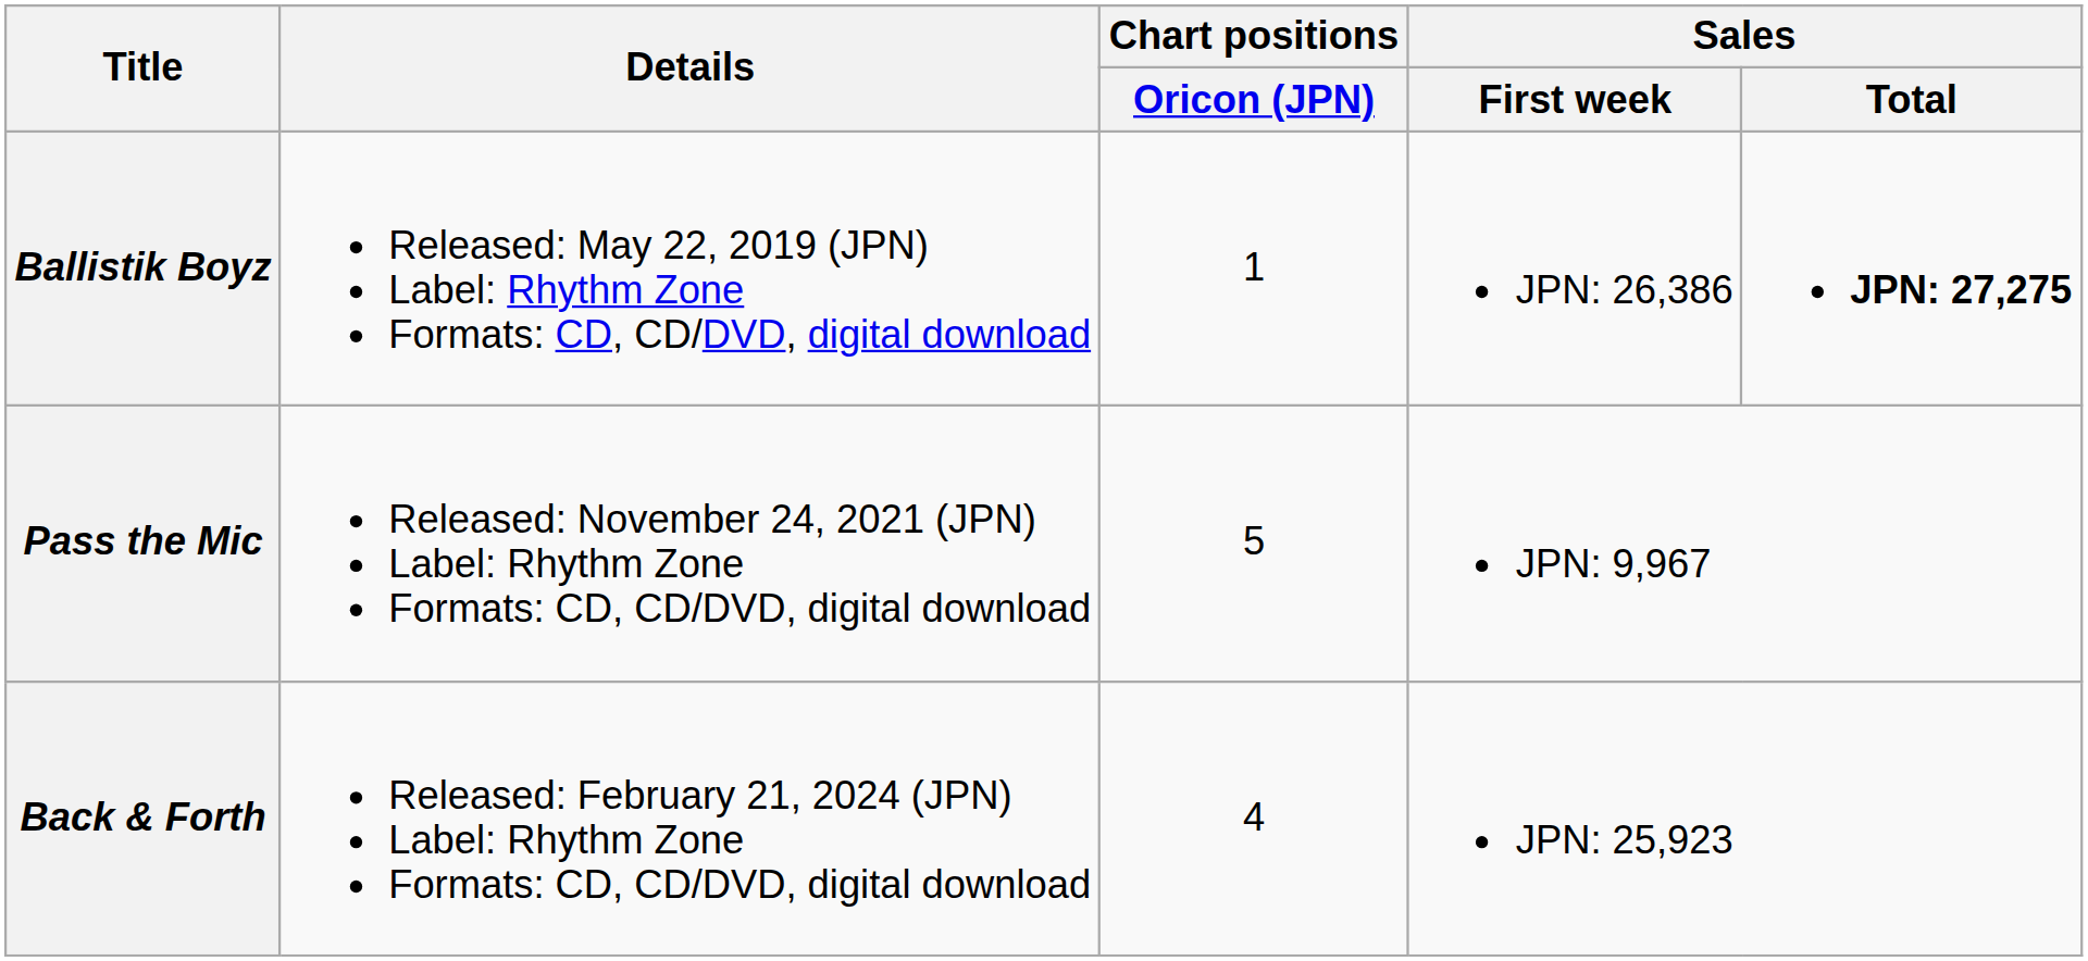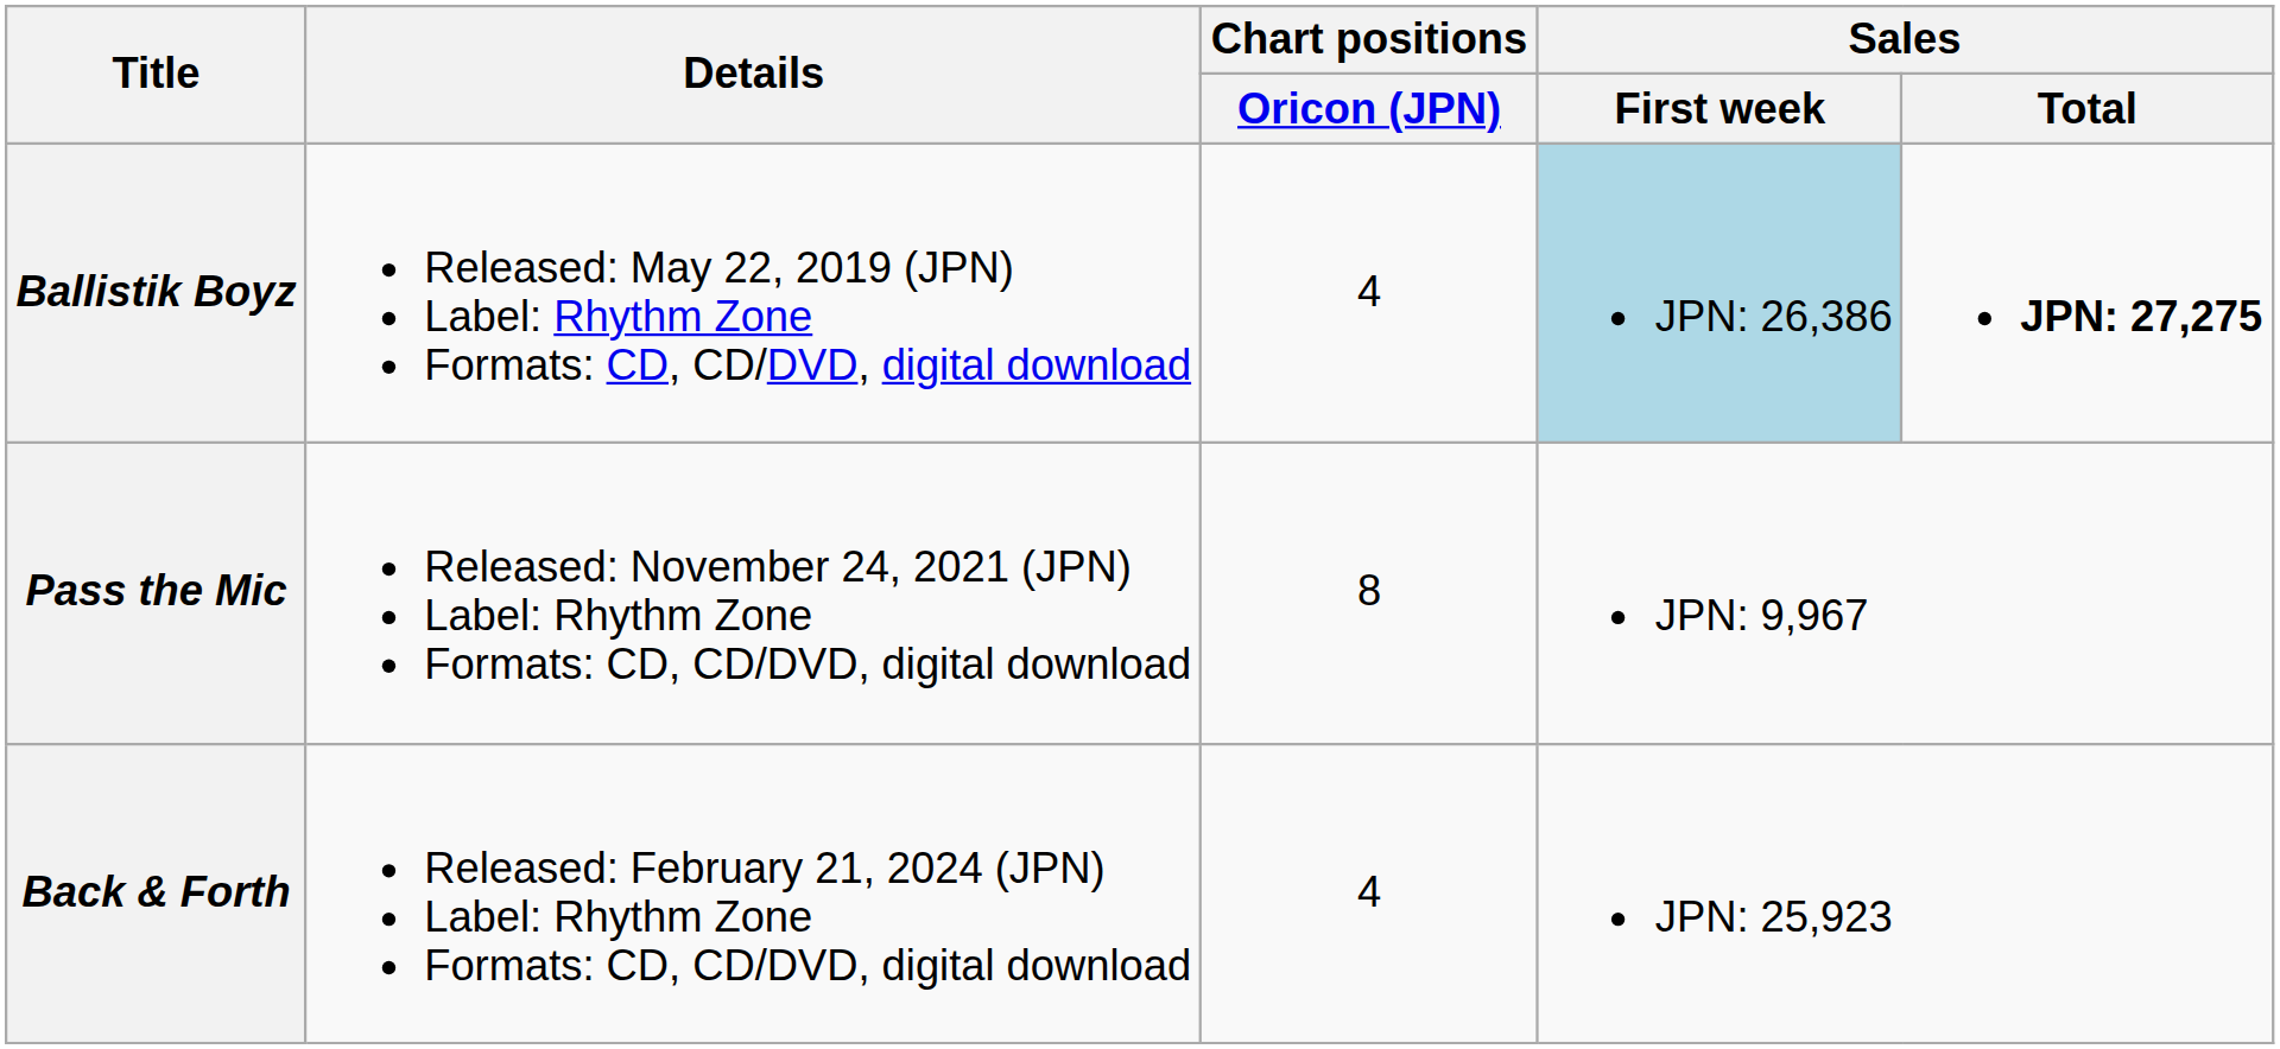 <table class="wikitable plainrowheaders">
 <tr>
 <th rowspan="2">Title</th>
 <th rowspan="2">Details</th>
 <th>Chart positions</th>
 <th colspan="2">Sales</th>
 </tr>
 <tr>
 <th><a href='#'>Oricon (JPN)</a><br></th>
 <th>First week</th>
 <th>Total</th>
 </tr>
 <tr>
 <th scope="row"><em>Ballistik Boyz</em></th>
 <td><br><ul><li>Released: May 22, 2019 (JPN)</li><li>Label: <a href='#'>Rhythm Zone</a></li><li>Formats: <a href='#'>CD</a>, CD/<a href='#'>DVD</a>, <a href='#'>digital download</a></li></ul></td>
-<td align="center">1</td>
-<td><br><ul><li>JPN: 26,386</li></ul></td>
+<td align="center">4</td>
+<td style="background: lightblue;"><br><ul><li>JPN: 26,386</li></ul></td>
 <td><strong><br><ul><li>JPN: 27,275</li></ul></strong></td>
 </tr>
 <tr>
 <th scope="row"><em>Pass the Mic</em></th>
 <td><br><ul><li>Released: November 24, 2021 (JPN)</li><li>Label: Rhythm Zone</li><li>Formats: CD, CD/DVD, digital download</li></ul></td>
-<td align="center">5</td>
+<td align="center">8</td>
 <td colspan="2"><br><ul><li>JPN: 9,967</li></ul></td>
 </tr>
 <tr>
 <th scope="row"><em>Back & Forth</em></th>
 <td><br><ul><li>Released: February 21, 2024 (JPN)</li><li>Label: Rhythm Zone</li><li>Formats: CD, CD/DVD, digital download</li></ul></td>
 <td align="center">4</td>
 <td colspan="2"><br><ul><li>JPN: 25,923</li></ul></td>
 </tr>
 </table>
